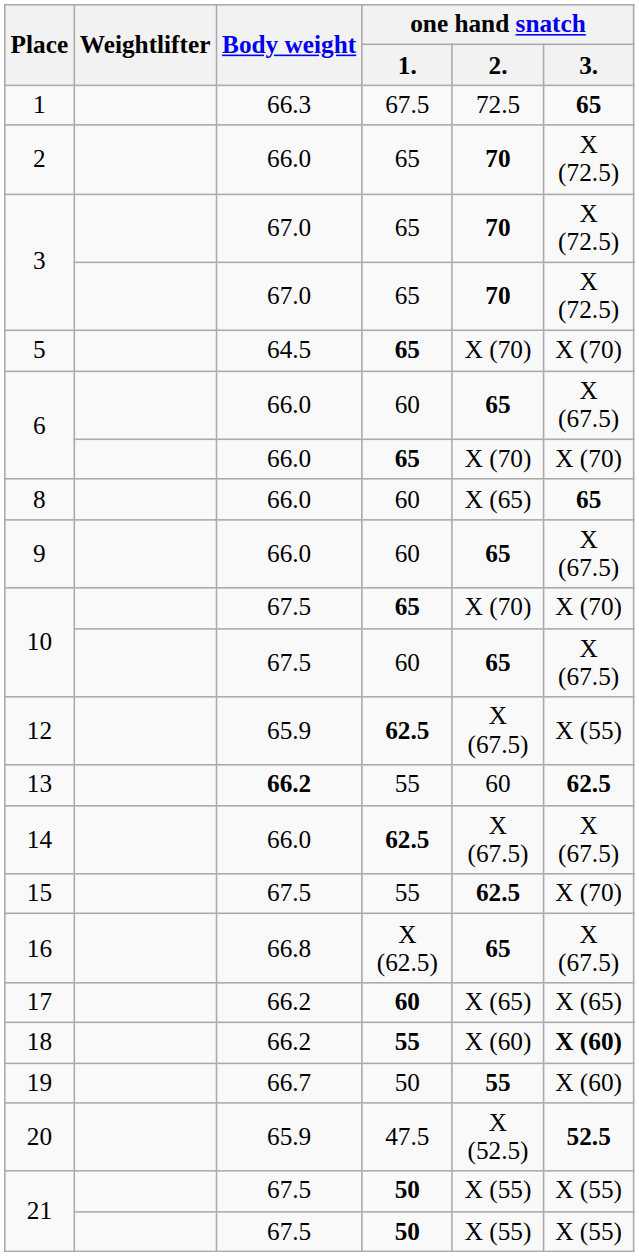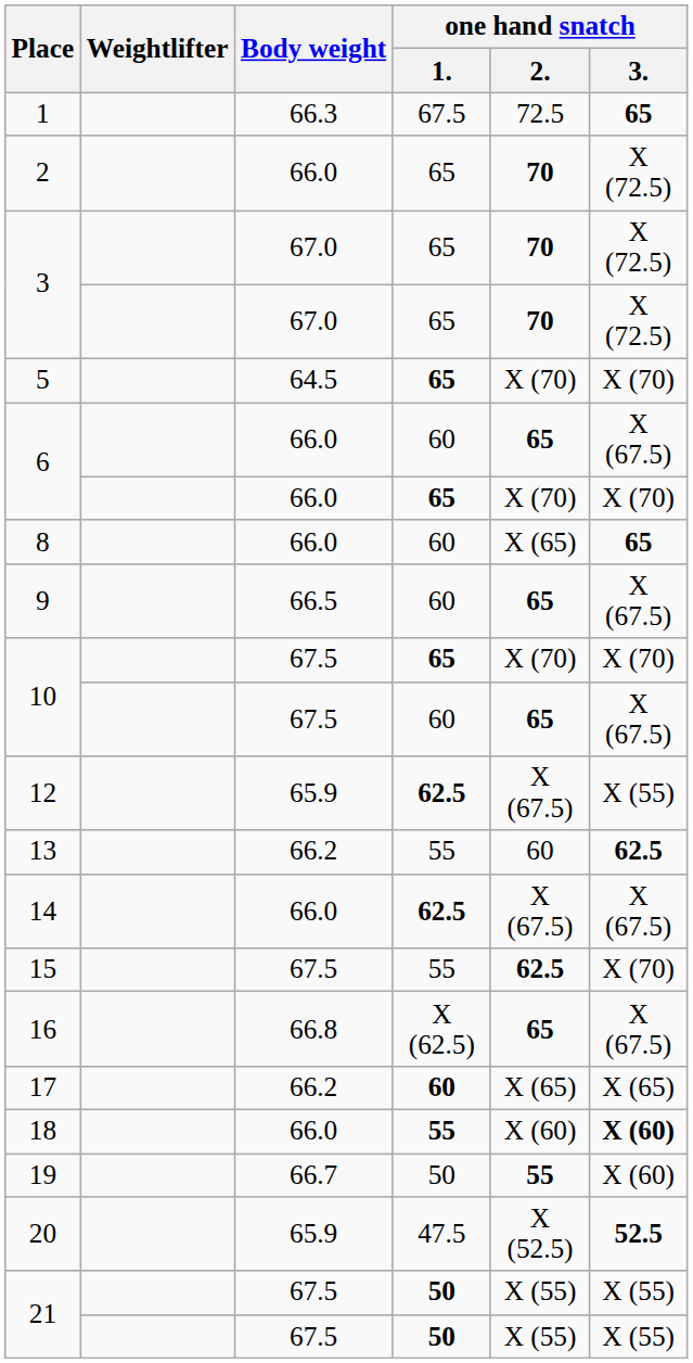 <table class=wikitable style="text-align:center">
 <tr>
 <th rowspan=2>Place</th>
 <th rowspan=2>Weightlifter</th>
 <th rowspan=2><a href='#'>Body weight</a></th>
 <th colspan=3>one hand <a href='#'>snatch</a></th>
 </tr>
 <tr>
 <th align=center width=50>1.</th>
 <th align=center width=50>2.</th>
 <th align=center width=50>3.</th>
 </tr>
 <tr>
 <td>1</td>
 <td align=left></td>
 <td>66.3</td>
 <td>67.5</td>
 <td>72.5</td>
 <td><strong>65</strong></td>
 </tr>
 <tr>
 <td>2</td>
 <td align=left></td>
 <td>66.0</td>
 <td>65</td>
 <td><strong>70</strong></td>
 <td>X (72.5)</td>
 </tr>
 <tr>
 <td rowspan=2>3</td>
 <td align=left></td>
 <td>67.0</td>
 <td>65</td>
 <td><strong>70</strong></td>
 <td>X (72.5)</td>
 </tr>
 <tr>
 <td align=left></td>
 <td>67.0</td>
 <td>65</td>
 <td><strong>70</strong></td>
 <td>X (72.5)</td>
 </tr>
 <tr>
 <td>5</td>
 <td align=left></td>
 <td>64.5</td>
 <td><strong>65</strong></td>
 <td>X (70)</td>
 <td>X (70)</td>
 </tr>
 <tr>
 <td rowspan=2>6</td>
 <td align=left></td>
 <td>66.0</td>
 <td>60</td>
 <td><strong>65</strong></td>
 <td>X (67.5)</td>
 </tr>
 <tr>
 <td align=left></td>
 <td>66.0</td>
 <td><strong>65</strong></td>
 <td>X (70)</td>
 <td>X (70)</td>
 </tr>
 <tr>
 <td>8</td>
 <td align=left></td>
 <td>66.0</td>
 <td>60</td>
 <td>X (65)</td>
 <td><strong>65</strong></td>
 </tr>
 <tr>
 <td>9</td>
 <td align=left></td>
-<td>66.0</td>
+<td>66.5</td>
 <td>60</td>
 <td><strong>65</strong></td>
 <td>X (67.5)</td>
 </tr>
 <tr>
 <td rowspan=2>10</td>
 <td align=left></td>
 <td>67.5</td>
 <td><strong>65</strong></td>
 <td>X (70)</td>
 <td>X (70)</td>
 </tr>
 <tr>
 <td align=left></td>
 <td>67.5</td>
 <td>60</td>
 <td><strong>65</strong></td>
 <td>X (67.5)</td>
 </tr>
 <tr>
 <td>12</td>
 <td align=left></td>
 <td>65.9</td>
 <td><strong>62.5</strong></td>
 <td>X (67.5)</td>
 <td>X (55)</td>
 </tr>
 <tr>
 <td>13</td>
 <td align=left></td>
-<td><strong>66.2</strong></td>
+<td>66.2</td>
 <td>55</td>
 <td>60</td>
 <td><strong>62.5</strong></td>
 </tr>
 <tr>
 <td>14</td>
 <td align=left></td>
 <td>66.0</td>
 <td><strong>62.5</strong></td>
 <td>X (67.5)</td>
 <td>X (67.5)</td>
 </tr>
 <tr>
 <td>15</td>
 <td align=left></td>
 <td>67.5</td>
 <td>55</td>
 <td><strong>62.5</strong></td>
 <td>X (70)</td>
 </tr>
 <tr>
 <td>16</td>
 <td align=left></td>
 <td>66.8</td>
 <td>X (62.5)</td>
 <td><strong>65</strong></td>
 <td>X (67.5)</td>
 </tr>
 <tr>
 <td>17</td>
 <td align=left></td>
 <td>66.2</td>
 <td><strong>60</strong></td>
 <td>X (65)</td>
 <td>X (65)</td>
 </tr>
 <tr>
 <td>18</td>
 <td align=left></td>
-<td>66.2</td>
+<td>66.0</td>
 <td><strong>55</strong></td>
 <td>X (60)</td>
 <td><strong>X (60)</strong></td>
 </tr>
 <tr>
 <td>19</td>
 <td align=left></td>
 <td>66.7</td>
 <td>50</td>
 <td><strong>55</strong></td>
 <td>X (60)</td>
 </tr>
 <tr>
 <td>20</td>
 <td align=left></td>
 <td>65.9</td>
 <td>47.5</td>
 <td>X (52.5)</td>
 <td><strong>52.5</strong></td>
 </tr>
 <tr>
 <td rowspan=2>21</td>
 <td align=left></td>
 <td>67.5</td>
 <td><strong>50</strong></td>
 <td>X (55)</td>
 <td>X (55)</td>
 </tr>
 <tr>
 <td align=left></td>
 <td>67.5</td>
 <td><strong>50</strong></td>
 <td>X (55)</td>
 <td>X (55)</td>
 </tr>
 </table>
